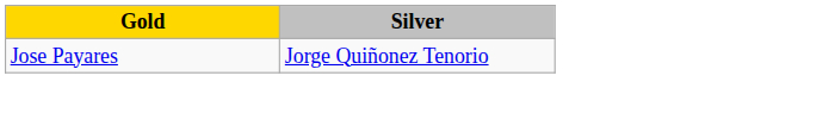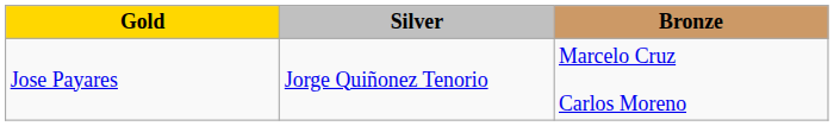 <table class="wikitable" style="text-align:left">
 <tr align="center">
 <td width=200 bgcolor=gold><strong>Gold</strong></td>
 <td width=200 bgcolor=silver><strong>Silver</strong></td>
+<td width=200 bgcolor=CC9966><strong>Bronze</strong></td>
 </tr>
 <tr>
 <td><a href='#'>Jose Payares</a><br></td>
 <td><a href='#'>Jorge Quiñonez Tenorio</a><br></td>
+<td><a href='#'>Marcelo Cruz</a><br><br><a href='#'>Carlos Moreno</a><br></td>
 </tr>
 </table>
